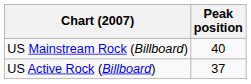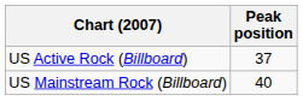 <table class="wikitable">
 <tr>
 <th>Chart (2007)</th>
 <th>Peak<br>position</th>
 </tr>
 <tr>
+<td>US <a href='#'>Active Rock</a> (<em><a href='#'>Billboard</a></em>)</td>
+<td align="center">37</td>
+</tr>
+<tr>
 <td>US <a href='#'>Mainstream Rock</a> (<em>Billboard</em>)</td>
 <td align="center">40</td>
 </tr>
-<tr>
-<td>US <a href='#'>Active Rock</a> (<em><a href='#'>Billboard</a></em>)</td>
-<td align="center">37</td>
-</tr>
 </table>
